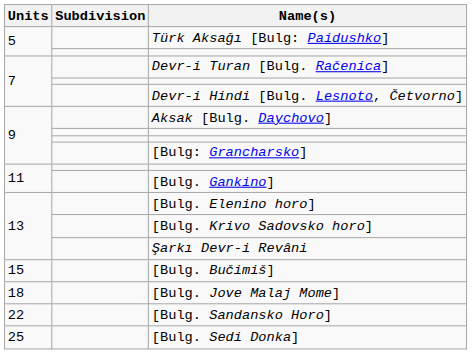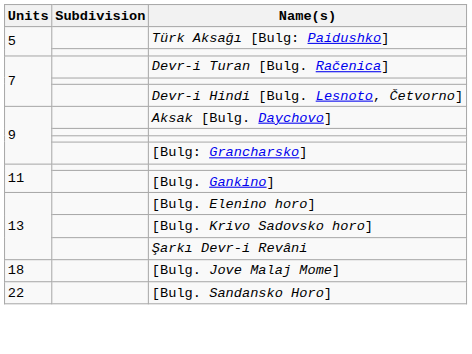 <table class=wikitable>
 <tr>
 <th>Units</th>
 <th>Subdivision</th>
 <th>Name(s)</th>
 </tr>
 <tr>
 <td rowspan="2">5</td>
 <td></td>
 <td><em>Türk Aksağı</em> [Bulg: <em><a href='#'>Paidushko</a></em>]</td>
 </tr>
 <tr>
 <td></td>
 <td></td>
 </tr>
 <tr>
 <td rowspan="3">7</td>
 <td></td>
 <td><em>Devr-i Turan</em>  [Bulg. <em><a href='#'>Račenica</a></em>]</td>
 </tr>
 <tr>
 <td></td>
 <td></td>
 </tr>
 <tr>
 <td></td>
 <td><em>Devr-i Hindi</em>  [Bulg. <em><a href='#'>Lesnoto</a></em>, <em>Četvorno</em>]</td>
 </tr>
 <tr>
 <td rowspan="4">9</td>
 <td></td>
 <td><em>Aksak</em> [Bulg. <em><a href='#'>Daychovo</a></em>]</td>
 </tr>
 <tr>
 <td></td>
 <td></td>
 </tr>
 <tr>
 <td></td>
 <td></td>
 </tr>
 <tr>
 <td></td>
 <td>[Bulg: <em><a href='#'>Grancharsko</a></em>]</td>
 </tr>
 <tr>
 <td rowspan="2">11</td>
 <td></td>
 <td></td>
 </tr>
 <tr>
 <td></td>
 <td>[Bulg. <em><a href='#'>Gankino</a></em>]</td>
 </tr>
 <tr>
 <td rowspan="3">13</td>
 <td></td>
 <td>[Bulg. <em>Elenino horo</em>]</td>
 </tr>
 <tr>
 <td></td>
 <td>[Bulg. <em>Krivo Sadovsko horo</em>]</td>
 </tr>
 <tr>
 <td></td>
 <td><em>Şarkı Devr-i Revâni</em></td>
 </tr>
 <tr>
-<td>15</td>
-<td></td>
-<td>[Bulg. <em>Bučimiš</em>]</td>
-</tr>
-<tr>
 <td>18</td>
 <td></td>
 <td>[Bulg. <em>Jove Malaj Mome</em>]</td>
 </tr>
 <tr>
 <td>22</td>
 <td></td>
 <td>[Bulg. <em>Sandansko Horo</em>]</td>
 </tr>
-<tr>
-<td>25</td>
-<td></td>
-<td>[Bulg. <em>Sedi Donka</em>]</td>
-</tr>
 </table>
